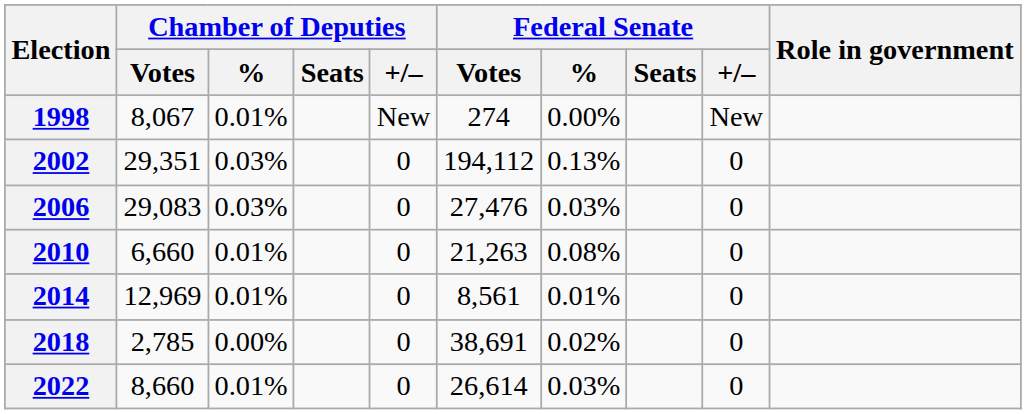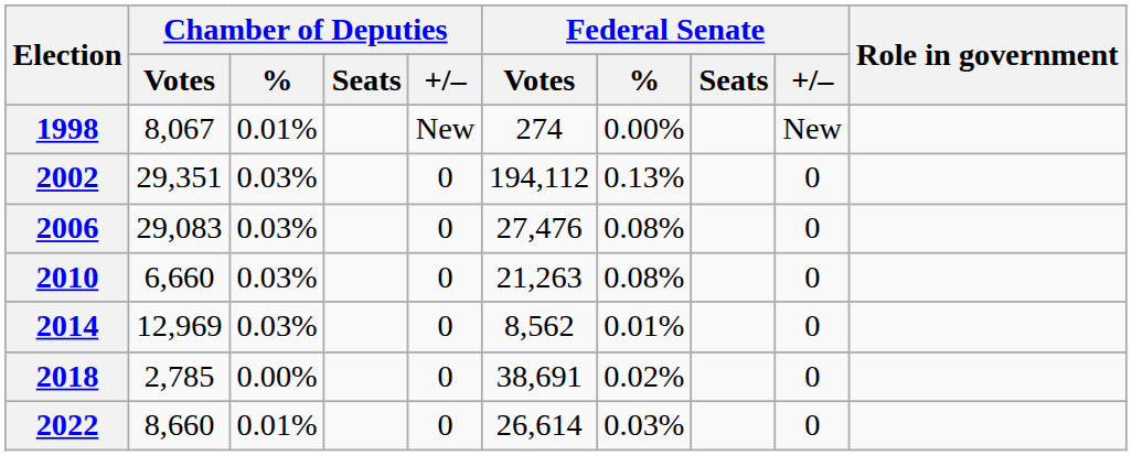 <table class=wikitable style=text-align:center>
 <tr>
 <th rowspan="2">Election</th>
 <th colspan="4"><a href='#'>Chamber of Deputies</a></th>
 <th colspan="4"><a href='#'>Federal Senate</a></th>
 <th rowspan="2"><strong>Role in government</strong></th>
 </tr>
 <tr>
 <th><strong>Votes</strong></th>
 <th><strong>%</strong></th>
 <th><strong>Seats</strong></th>
 <th>+/–</th>
 <th><strong>Votes</strong></th>
 <th><strong>%</strong></th>
 <th><strong>Seats</strong></th>
 <th>+/–</th>
 </tr>
 <tr>
 <th><a href='#'>1998</a></th>
 <td align="center">8,067</td>
 <td align="center">0.01%</td>
 <td style="text-align:center;"></td>
 <td>New</td>
 <td align="center">274</td>
 <td align="center">0.00%</td>
 <td style="text-align:center;"></td>
 <td>New</td>
 <td></td>
 </tr>
 <tr>
 <th><a href='#'>2002</a></th>
 <td align="center">29,351</td>
 <td align="center">0.03%</td>
 <td style="text-align:center;"></td>
 <td> 0</td>
 <td align="center">194,112</td>
 <td align="center">0.13%</td>
 <td style="text-align:center;"></td>
 <td> 0</td>
 <td></td>
 </tr>
 <tr>
 <th><a href='#'>2006</a></th>
 <td align="center">29,083</td>
 <td align="center">0.03%</td>
 <td style="text-align:center;"></td>
 <td> 0</td>
 <td align="center">27,476</td>
-<td align="center">0.03%</td>
+<td align="center">0.08%</td>
 <td style="text-align:center;"></td>
 <td> 0</td>
 <td></td>
 </tr>
 <tr>
 <th><a href='#'>2010</a></th>
 <td align="center">6,660</td>
-<td align="center">0.01%</td>
+<td align="center">0.03%</td>
 <td style="text-align:center;"></td>
 <td> 0</td>
 <td align="center">21,263</td>
 <td align="center">0.08%</td>
 <td style="text-align:center;"></td>
 <td> 0</td>
 <td></td>
 </tr>
 <tr>
 <th><a href='#'>2014</a></th>
 <td align="center">12,969</td>
-<td align="center">0.01%</td>
+<td align="center">0.03%</td>
 <td style="text-align:center;"></td>
 <td> 0</td>
-<td align="center">8,561</td>
+<td align="center">8,562</td>
 <td align="center">0.01%</td>
 <td style="text-align:center;"></td>
 <td> 0</td>
 <td></td>
 </tr>
 <tr>
 <th><a href='#'>2018</a></th>
 <td align="center">2,785</td>
 <td align="center">0.00%</td>
 <td style="text-align:center;"></td>
 <td> 0</td>
 <td align="center">38,691</td>
 <td align="center">0.02%</td>
 <td style="text-align:center;"></td>
 <td> 0</td>
 <td></td>
 </tr>
 <tr>
 <th><a href='#'>2022</a></th>
 <td align="center">8,660</td>
 <td align="center">0.01%</td>
 <td style="text-align:center;"></td>
 <td> 0</td>
 <td align="center">26,614</td>
 <td align="center">0.03%</td>
 <td style="text-align:center;"></td>
 <td> 0</td>
 <td></td>
 </tr>
 </table>
